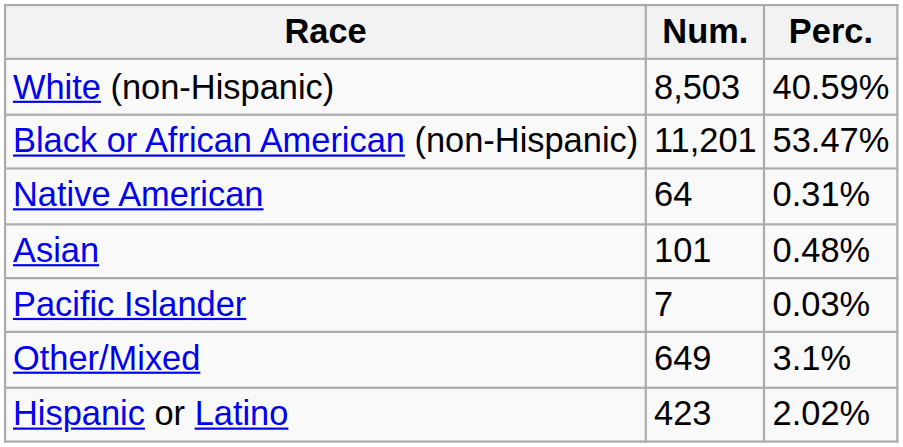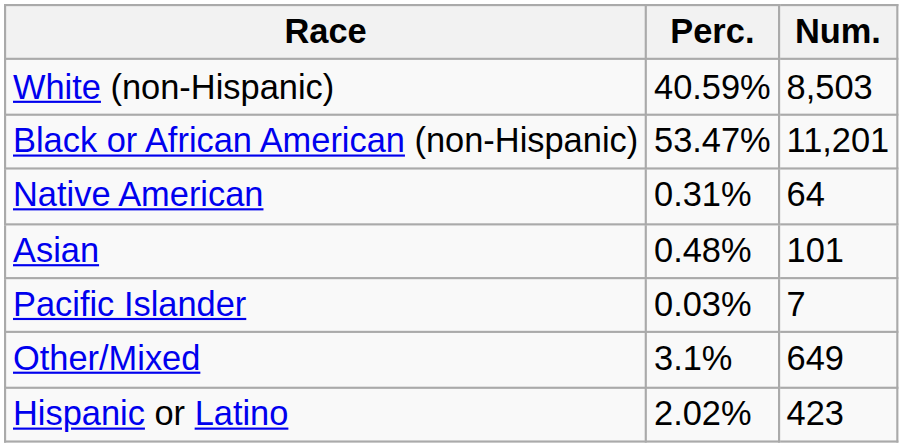 <table class="wikitable">
 <tr>
 <th>Race</th>
+<th>Perc.</th>
 <th>Num.</th>
-<th>Perc.</th>
 </tr>
 <tr>
 <td><a href='#'>White</a> (non-Hispanic)</td>
+<td>40.59%</td>
 <td>8,503</td>
-<td>40.59%</td>
 </tr>
 <tr>
 <td><a href='#'>Black or African American</a> (non-Hispanic)</td>
+<td>53.47%</td>
 <td>11,201</td>
-<td>53.47%</td>
 </tr>
 <tr>
 <td><a href='#'>Native American</a></td>
+<td>0.31%</td>
 <td>64</td>
-<td>0.31%</td>
 </tr>
 <tr>
 <td><a href='#'>Asian</a></td>
+<td>0.48%</td>
 <td>101</td>
-<td>0.48%</td>
 </tr>
 <tr>
 <td><a href='#'>Pacific Islander</a></td>
+<td>0.03%</td>
 <td>7</td>
-<td>0.03%</td>
 </tr>
 <tr>
 <td><a href='#'>Other/Mixed</a></td>
+<td>3.1%</td>
 <td>649</td>
-<td>3.1%</td>
 </tr>
 <tr>
 <td><a href='#'>Hispanic</a> or <a href='#'>Latino</a></td>
+<td>2.02%</td>
 <td>423</td>
-<td>2.02%</td>
 </tr>
 </table>
